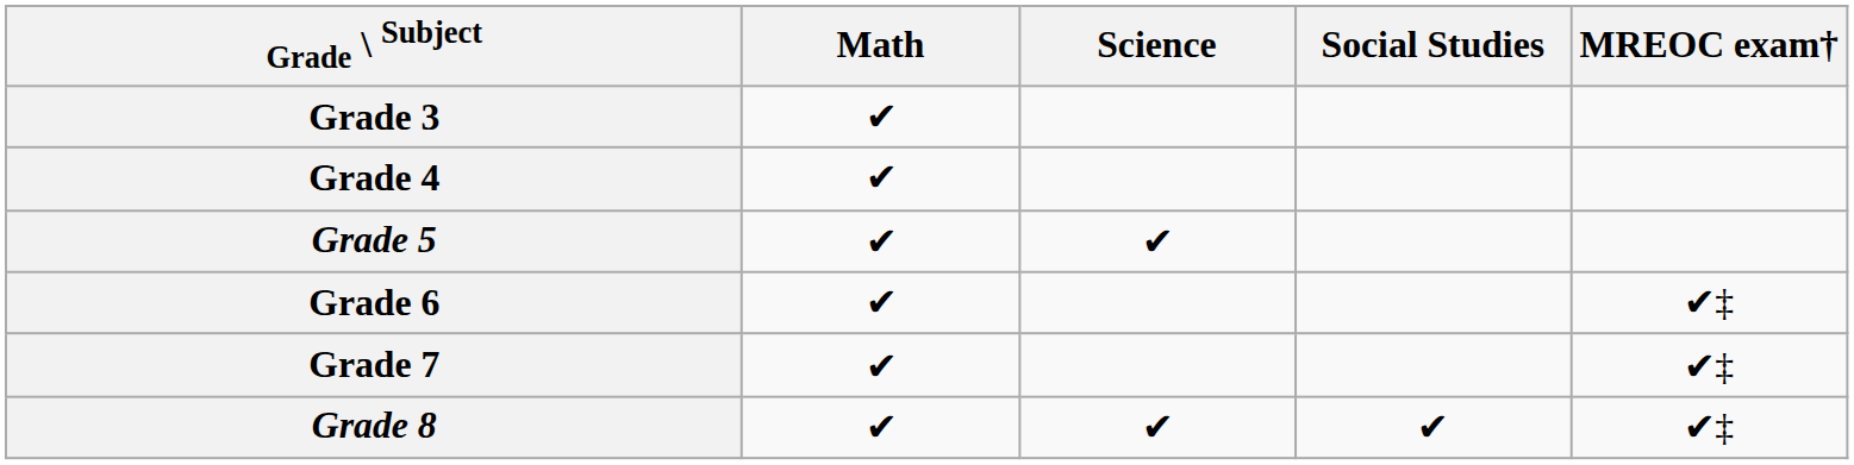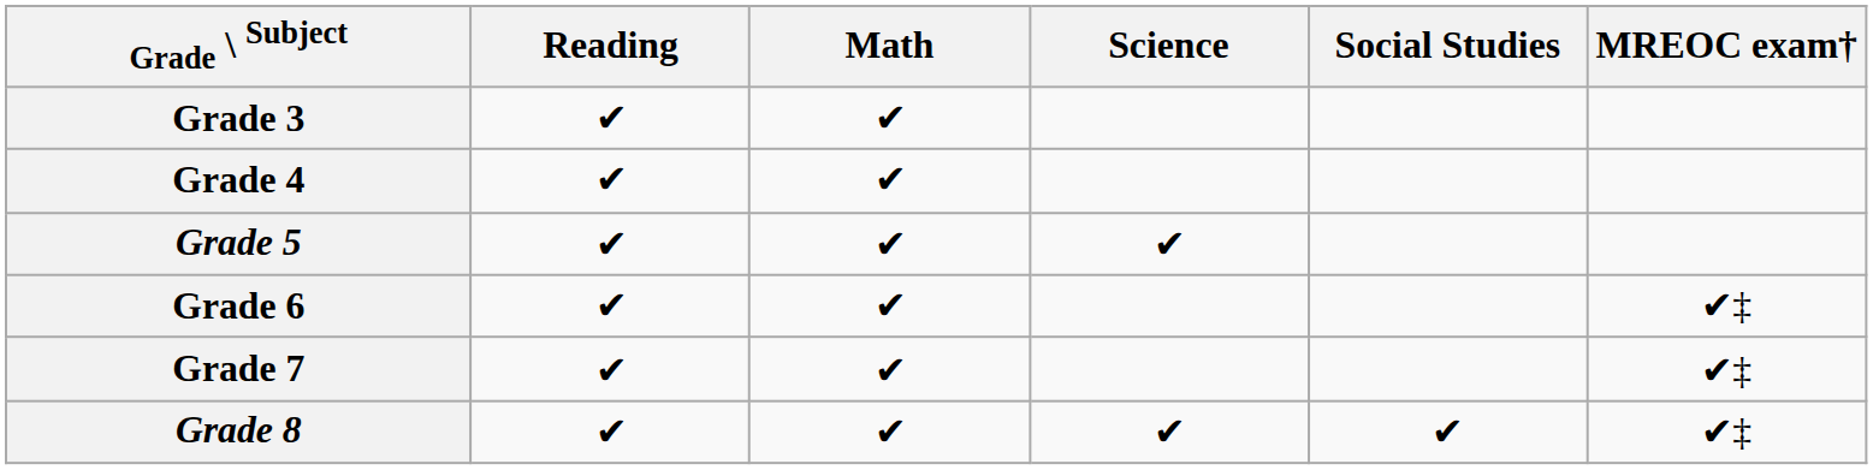 <table class="wikitable">
 <tr>
 <th><sub>Grade</sub> \ <sup>Subject</sup></th>
+<th width=15%>Reading</th>
 <th width=15%>Math</th>
 <th width=15%>Science</th>
 <th width=15%>Social Studies</th>
 <th width=15%>MREOC exam†</th>
 </tr>
 <tr>
 <th>Grade 3</th>
 <td align=center>✔</td>
+<td align=center>✔</td>
 <td></td>
 <td></td>
 <td></td>
 </tr>
 <tr>
 <th>Grade 4</th>
+<td align=center>✔</td>
 <td align=center>✔</td>
 <td></td>
 <td></td>
 <td></td>
 </tr>
 <tr>
 <th><em>Grade 5</em></th>
 <td align=center>✔</td>
 <td align=center>✔</td>
+<td align=center>✔</td>
 <td></td>
 <td></td>
 </tr>
 <tr>
 <th>Grade 6</th>
+<td align=center>✔</td>
 <td align=center>✔</td>
 <td></td>
 <td></td>
 <td align=center>✔‡</td>
 </tr>
 <tr>
 <th>Grade 7</th>
+<td align=center>✔</td>
 <td align=center>✔</td>
 <td></td>
 <td></td>
 <td align=center>✔‡</td>
 </tr>
 <tr>
 <th><em>Grade 8</em></th>
 <td align=center>✔</td>
 <td align=center>✔</td>
 <td align=center>✔</td>
+<td align=center>✔</td>
 <td align=center>✔‡</td>
 </tr>
 </table>
